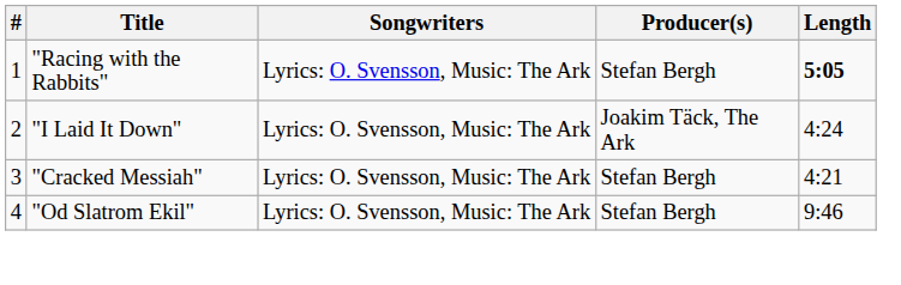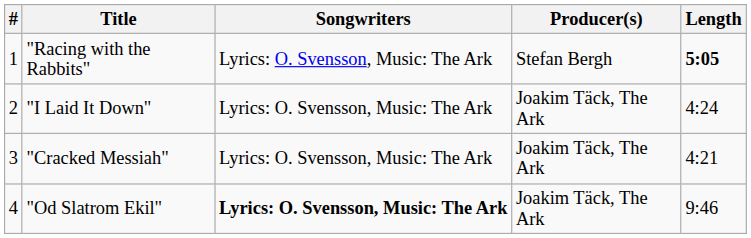 <table class="wikitable">
 <tr>
 <th align="center">#</th>
 <th align="center" width="160">Title</th>
 <th align="center">Songwriters</th>
 <th align="center" width="140">Producer(s)</th>
 <th align="center">Length</th>
 </tr>
 <tr>
 <td>1</td>
 <td>"Racing with the Rabbits"</td>
 <td>Lyrics: <a href='#'>O. Svensson</a>, Music: The Ark</td>
 <td>Stefan Bergh</td>
 <td><strong>5:05</strong></td>
 </tr>
 <tr>
 <td>2</td>
 <td>"I Laid It Down"</td>
 <td>Lyrics: O. Svensson, Music: The Ark</td>
 <td>Joakim Täck, The Ark</td>
 <td>4:24</td>
 </tr>
 <tr>
 <td>3</td>
 <td>"Cracked Messiah"</td>
 <td>Lyrics: O. Svensson, Music: The Ark</td>
-<td>Stefan Bergh</td>
+<td>Joakim Täck, The Ark</td>
 <td>4:21</td>
 </tr>
 <tr>
 <td>4</td>
 <td>"Od Slatrom Ekil"</td>
-<td>Lyrics: O. Svensson, Music: The Ark</td>
-<td>Stefan Bergh</td>
+<td><strong>Lyrics: O. Svensson, Music: The Ark</strong></td>
+<td>Joakim Täck, The Ark</td>
 <td>9:46</td>
 </tr>
 </table>
